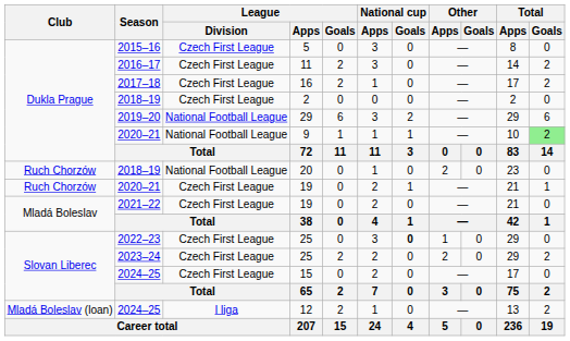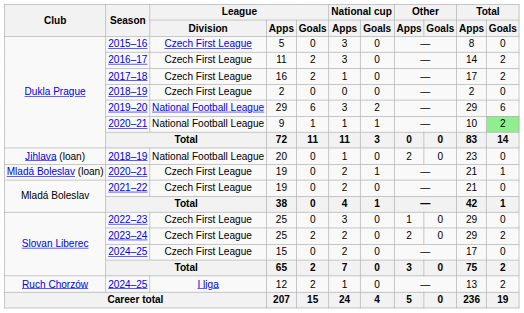 <table class="wikitable" style="text-align: center;">
 <tr>
 <th rowspan="2">Club</th>
 <th rowspan="2">Season</th>
 <th colspan="3">League</th>
 <th colspan="2">National cup</th>
 <th colspan="2">Other</th>
 <th colspan="2">Total</th>
 </tr>
 <tr>
 <th>Division</th>
 <th>Apps</th>
 <th>Goals</th>
 <th>Apps</th>
 <th>Goals</th>
 <th>Apps</th>
 <th>Goals</th>
 <th>Apps</th>
 <th>Goals</th>
 </tr>
 <tr>
 <td rowspan="7"><a href='#'>Dukla Prague</a></td>
 <td><a href='#'>2015–16</a></td>
 <td><a href='#'>Czech First League</a></td>
 <td>5</td>
 <td>0</td>
 <td>3</td>
 <td>0</td>
 <td colspan="2">—</td>
 <td>8</td>
 <td>0</td>
 </tr>
 <tr>
 <td><a href='#'>2016–17</a></td>
 <td>Czech First League</td>
 <td>11</td>
 <td>2</td>
 <td>3</td>
 <td>0</td>
 <td colspan="2">—</td>
 <td>14</td>
 <td>2</td>
 </tr>
 <tr>
 <td><a href='#'>2017–18</a></td>
 <td>Czech First League</td>
 <td>16</td>
 <td>2</td>
 <td>1</td>
 <td>0</td>
 <td colspan="2">—</td>
 <td>17</td>
 <td>2</td>
 </tr>
 <tr>
 <td><a href='#'>2018–19</a></td>
 <td>Czech First League</td>
 <td>2</td>
 <td>0</td>
 <td>0</td>
 <td>0</td>
 <td colspan="2">—</td>
 <td>2</td>
 <td>0</td>
 </tr>
 <tr>
 <td><a href='#'>2019–20</a></td>
 <td><a href='#'>National Football League</a></td>
 <td>29</td>
 <td>6</td>
 <td>3</td>
 <td>2</td>
 <td colspan="2">—</td>
 <td>29</td>
 <td>6</td>
 </tr>
 <tr>
 <td><a href='#'>2020–21</a></td>
 <td>National Football League</td>
 <td>9</td>
 <td>1</td>
 <td>1</td>
 <td>1</td>
 <td colspan="2">—</td>
 <td>10</td>
 <td style="background: lightgreen;">2</td>
 </tr>
 <tr>
 <th colspan="2">Total</th>
 <th>72</th>
 <th>11</th>
 <th>11</th>
 <th>3</th>
 <th>0</th>
 <th>0</th>
 <th>83</th>
 <th>14</th>
 </tr>
 <tr>
-<td><a href='#'>Ruch Chorzów</a></td>
+<td><a href='#'>Jihlava</a> (loan)</td>
 <td><a href='#'>2018–19</a></td>
 <td>National Football League</td>
 <td>20</td>
 <td>0</td>
 <td>1</td>
 <td>0</td>
 <td>2</td>
 <td>0</td>
 <td>23</td>
 <td>0</td>
 </tr>
 <tr>
-<td><a href='#'>Ruch Chorzów</a></td>
+<td><a href='#'>Mladá Boleslav</a> (loan)</td>
 <td><a href='#'>2020–21</a></td>
 <td>Czech First League</td>
 <td>19</td>
 <td>0</td>
 <td>2</td>
 <td>1</td>
 <td colspan="2">—</td>
 <td>21</td>
 <td>1</td>
 </tr>
 <tr>
 <td rowspan="2">Mladá Boleslav</td>
 <td><a href='#'>2021–22</a></td>
 <td>Czech First League</td>
 <td>19</td>
 <td>0</td>
 <td>2</td>
 <td>0</td>
 <td colspan="2">—</td>
 <td>21</td>
 <td>0</td>
 </tr>
 <tr>
 <th colspan="2">Total</th>
 <th>38</th>
 <th>0</th>
 <th>4</th>
 <th>1</th>
 <th colspan="2">—</th>
 <th>42</th>
 <th>1</th>
 </tr>
 <tr>
 <td rowspan="4"><a href='#'>Slovan Liberec</a></td>
 <td><a href='#'>2022–23</a></td>
 <td>Czech First League</td>
 <td>25</td>
 <td>0</td>
 <td>3</td>
-<td><strong>0</strong></td>
+<td>0</td>
 <td>1</td>
 <td>0</td>
 <td>29</td>
 <td>0</td>
 </tr>
 <tr>
 <td><a href='#'>2023–24</a></td>
 <td>Czech First League</td>
 <td>25</td>
 <td>2</td>
 <td>2</td>
 <td>0</td>
 <td>2</td>
 <td>0</td>
 <td>29</td>
 <td>2</td>
 </tr>
 <tr>
 <td><a href='#'>2024–25</a></td>
 <td>Czech First League</td>
 <td>15</td>
 <td>0</td>
 <td>2</td>
 <td>0</td>
 <td colspan="2">—</td>
 <td>17</td>
 <td>0</td>
 </tr>
 <tr>
 <th colspan="2">Total</th>
 <th>65</th>
 <th>2</th>
 <th>7</th>
 <th>0</th>
 <th>3</th>
 <th>0</th>
 <th>75</th>
 <th>2</th>
 </tr>
 <tr>
-<td><a href='#'>Mladá Boleslav</a> (loan)</td>
+<td><a href='#'>Ruch Chorzów</a></td>
 <td><a href='#'>2024–25</a></td>
 <td><a href='#'>I liga</a></td>
 <td>12</td>
 <td>2</td>
 <td>1</td>
 <td>0</td>
 <td colspan="2">—</td>
 <td>13</td>
 <td>2</td>
 </tr>
 <tr>
 <th colspan="3">Career total</th>
 <th>207</th>
 <th>15</th>
 <th>24</th>
 <th>4</th>
 <th>5</th>
 <th>0</th>
 <th>236</th>
 <th>19</th>
 </tr>
 </table>
